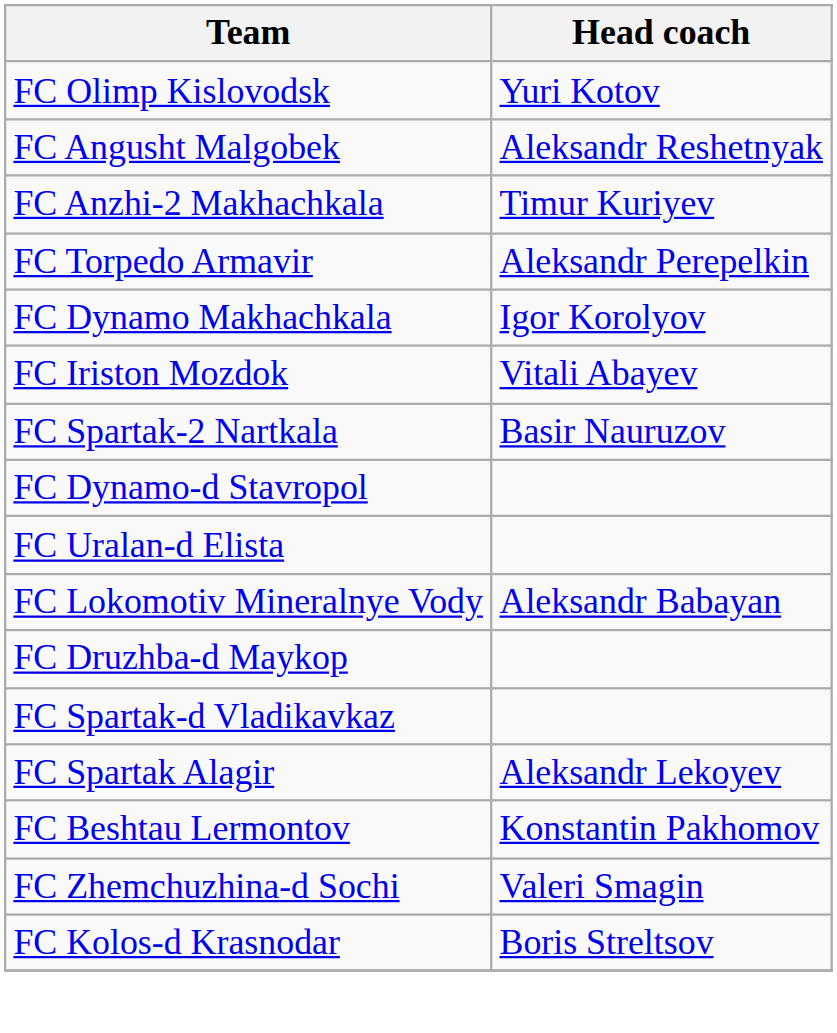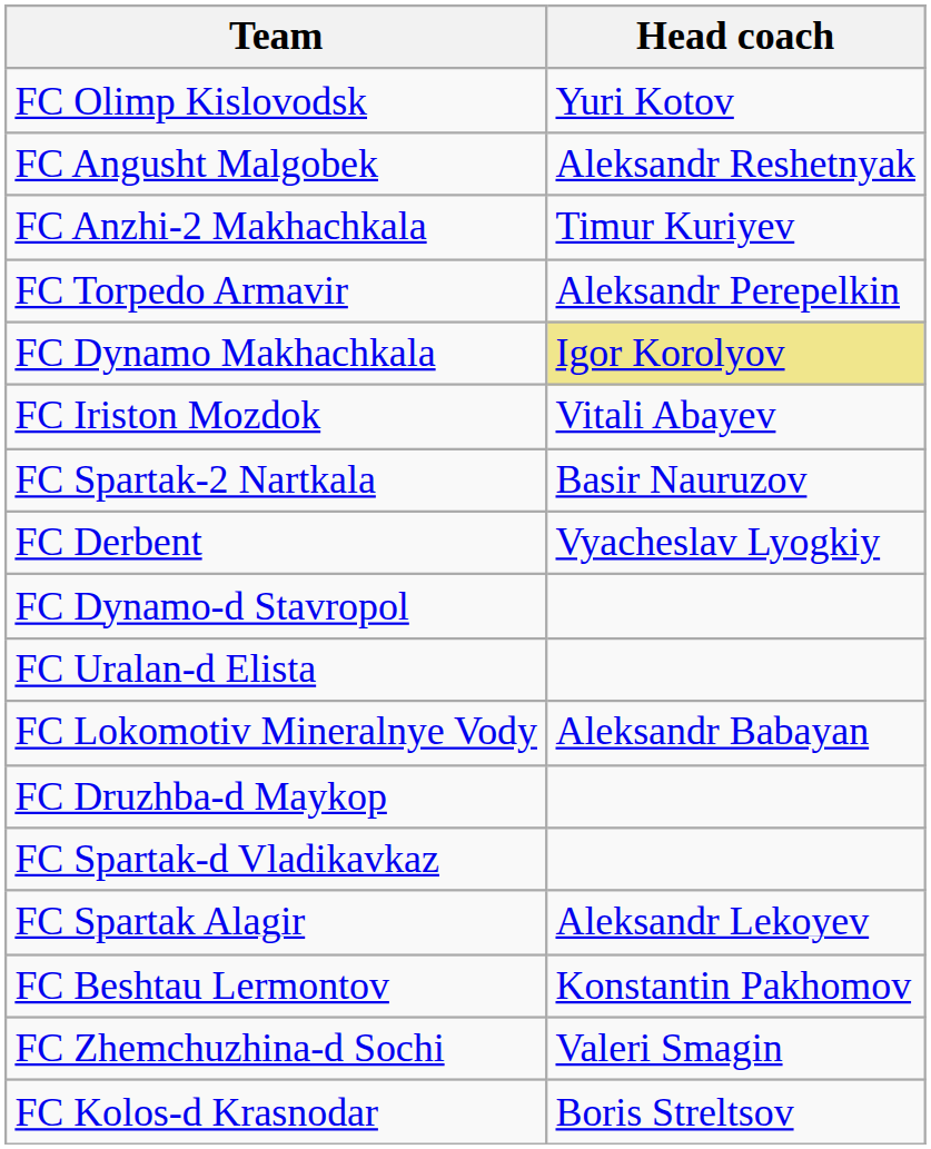 <table class="wikitable">
 <tr>
 <th>Team</th>
 <th>Head coach</th>
 </tr>
 <tr>
 <td><a href='#'>FC Olimp Kislovodsk</a></td>
 <td><a href='#'>Yuri Kotov</a></td>
 </tr>
 <tr>
 <td><a href='#'>FC Angusht Malgobek</a></td>
 <td><a href='#'>Aleksandr Reshetnyak</a></td>
 </tr>
 <tr>
 <td><a href='#'>FC Anzhi-2 Makhachkala</a></td>
 <td><a href='#'>Timur Kuriyev</a></td>
 </tr>
 <tr>
 <td><a href='#'>FC Torpedo Armavir</a></td>
 <td><a href='#'>Aleksandr Perepelkin</a></td>
 </tr>
 <tr>
 <td><a href='#'>FC Dynamo Makhachkala</a></td>
-<td><a href='#'>Igor Korolyov</a></td>
+<td style="background: khaki;"><a href='#'>Igor Korolyov</a></td>
 </tr>
 <tr>
 <td><a href='#'>FC Iriston Mozdok</a></td>
 <td><a href='#'>Vitali Abayev</a></td>
 </tr>
 <tr>
 <td><a href='#'>FC Spartak-2 Nartkala</a></td>
 <td><a href='#'>Basir Nauruzov</a></td>
+</tr>
+<tr>
+<td><a href='#'>FC Derbent</a></td>
+<td><a href='#'>Vyacheslav Lyogkiy</a></td>
 </tr>
 <tr>
 <td><a href='#'>FC Dynamo-d Stavropol</a></td>
 <td></td>
 </tr>
 <tr>
 <td><a href='#'>FC Uralan-d Elista</a></td>
 <td></td>
 </tr>
 <tr>
 <td><a href='#'>FC Lokomotiv Mineralnye Vody</a></td>
 <td><a href='#'>Aleksandr Babayan</a></td>
 </tr>
 <tr>
 <td><a href='#'>FC Druzhba-d Maykop</a></td>
 <td></td>
 </tr>
 <tr>
 <td><a href='#'>FC Spartak-d Vladikavkaz</a></td>
 <td></td>
 </tr>
 <tr>
 <td><a href='#'>FC Spartak Alagir</a></td>
 <td><a href='#'>Aleksandr Lekoyev</a></td>
 </tr>
 <tr>
 <td><a href='#'>FC Beshtau Lermontov</a></td>
 <td><a href='#'>Konstantin Pakhomov</a></td>
 </tr>
 <tr>
 <td><a href='#'>FC Zhemchuzhina-d Sochi</a></td>
 <td><a href='#'>Valeri Smagin</a></td>
 </tr>
 <tr>
 <td><a href='#'>FC Kolos-d Krasnodar</a></td>
 <td><a href='#'>Boris Streltsov</a></td>
 </tr>
 <tr>
 </tr>
 </table>
